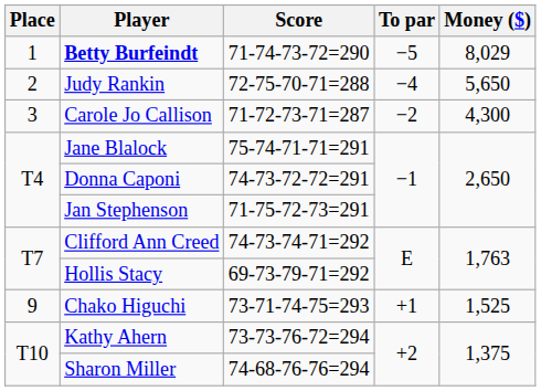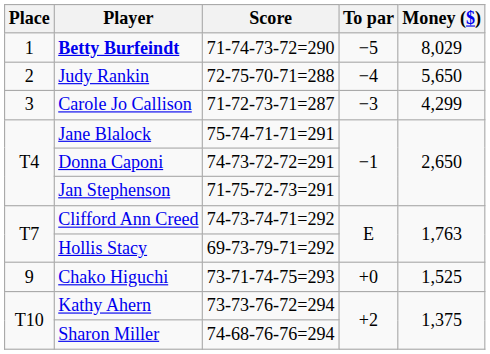 <table class="wikitable">
 <tr>
 <th>Place</th>
 <th>Player</th>
 <th>Score</th>
 <th>To par</th>
 <th>Money (<a href='#'>$</a>)</th>
 </tr>
 <tr>
 <td align=center>1</td>
 <td> <strong><a href='#'>Betty Burfeindt</a></strong></td>
 <td>71-74-73-72=290</td>
 <td align=center>−5</td>
 <td align=center>8,029</td>
 </tr>
 <tr>
 <td align=center>2</td>
 <td> <a href='#'>Judy Rankin</a></td>
 <td>72-75-70-71=288</td>
 <td align=center>−4</td>
 <td align=center>5,650</td>
 </tr>
 <tr>
 <td align=center>3</td>
 <td> <a href='#'>Carole Jo Callison</a></td>
 <td>71-72-73-71=287</td>
-<td align=center>−2</td>
-<td align=center>4,300</td>
+<td align=center>−3</td>
+<td align=center>4,299</td>
 </tr>
 <tr>
 <td align=center rowspan=3>T4</td>
 <td> <a href='#'>Jane Blalock</a></td>
 <td>75-74-71-71=291</td>
 <td align=center rowspan=3>−1</td>
 <td align=center rowspan=3>2,650</td>
 </tr>
 <tr>
 <td> <a href='#'>Donna Caponi</a></td>
 <td>74-73-72-72=291</td>
 </tr>
 <tr>
 <td> <a href='#'>Jan Stephenson</a></td>
 <td>71-75-72-73=291</td>
 </tr>
 <tr>
 <td align=center rowspan=2>T7</td>
 <td> <a href='#'>Clifford Ann Creed</a></td>
 <td>74-73-74-71=292</td>
 <td align=center rowspan=2>E</td>
 <td align=center rowspan=2>1,763</td>
 </tr>
 <tr>
 <td> <a href='#'>Hollis Stacy</a></td>
 <td>69-73-79-71=292</td>
 </tr>
 <tr>
 <td align=center>9</td>
 <td> <a href='#'>Chako Higuchi</a></td>
 <td>73-71-74-75=293</td>
-<td align=center>+1</td>
+<td align=center>+0</td>
 <td align=center>1,525</td>
 </tr>
 <tr>
 <td align=center rowspan=2>T10</td>
 <td> <a href='#'>Kathy Ahern</a></td>
 <td>73-73-76-72=294</td>
 <td align=center rowspan=2>+2</td>
 <td align=center rowspan=2>1,375</td>
 </tr>
 <tr>
 <td> <a href='#'>Sharon Miller</a></td>
 <td>74-68-76-76=294</td>
 </tr>
 </table>
